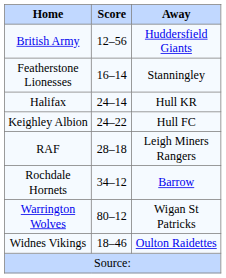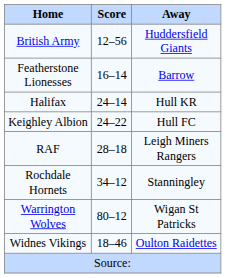 <table border=1 style="border-collapse:collapse; font-size:95%; text-align:center;" cellpadding=3 cellspacing=0 width=44%>
 <tr bgcolor=#C1D8FF>
 <th width=19%>Home</th>
 <th width=6%>Score</th>
 <th width=19%>Away</th>
 </tr>
 <tr bgcolor=#F5FAFF>
 <td><a href='#'>British Army</a></td>
 <td>12–56</td>
 <td><a href='#'>Huddersfield Giants</a></td>
 </tr>
 <tr bgcolor=#F5FAFF>
 <td>Featherstone Lionesses</td>
 <td>16–14</td>
-<td>Stanningley</td>
+<td><a href='#'>Barrow</a></td>
 </tr>
 <tr bgcolor=#F5FAFF>
 <td>Halifax</td>
 <td>24–14</td>
 <td>Hull KR</td>
 </tr>
 <tr bgcolor=#F5FAFF>
 <td>Keighley Albion</td>
 <td>24–22</td>
 <td>Hull FC</td>
 </tr>
 <tr bgcolor=#F5FAFF>
 <td>RAF</td>
 <td>28–18</td>
 <td>Leigh Miners Rangers</td>
 </tr>
 <tr bgcolor=#F5FAFF>
 <td>Rochdale Hornets</td>
 <td>34–12</td>
-<td><a href='#'>Barrow</a></td>
+<td>Stanningley</td>
 </tr>
 <tr bgcolor=#F5FAFF>
 <td><a href='#'>Warrington Wolves</a></td>
 <td>80–12</td>
 <td>Wigan St Patricks</td>
 </tr>
 <tr bgcolor=#F5FAFF>
 <td>Widnes Vikings</td>
 <td>18–46</td>
 <td><a href='#'>Oulton Raidettes</a></td>
 </tr>
 <tr bgcolor=#C1D8FF>
 <td colspan=3>Source:</td>
 </tr>
 </table>
